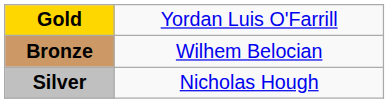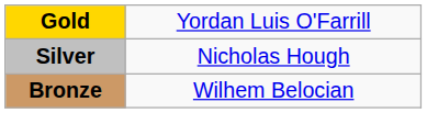 <table class="wikitable" style=" text-align:center; " width="35%">
 <tr>
 <td style="background:gold"><strong>Gold</strong></td>
 <td><a href='#'>Yordan Luis O'Farrill</a><br><small></small></td>
 </tr>
 <tr>
+<td style="background:silver"><strong>Silver</strong></td>
+<td><a href='#'>Nicholas Hough</a><br><small></small></td>
+</tr>
+<tr>
 <td style="background:#cc9966"><strong>Bronze</strong></td>
 <td><a href='#'>Wilhem Belocian</a><br><small></small></td>
 </tr>
-<tr>
-<td style="background:silver"><strong>Silver</strong></td>
-<td><a href='#'>Nicholas Hough</a><br><small></small></td>
-</tr>
 </table>
